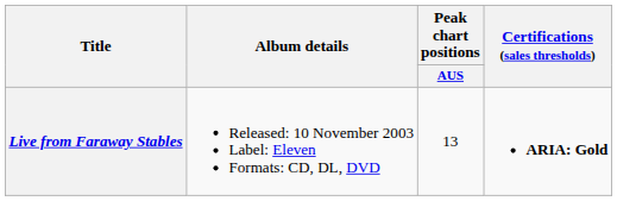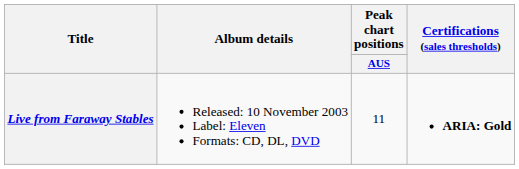 <table class="wikitable plainrowheaders">
 <tr>
 <th scope="col" rowspan="2">Title</th>
 <th scope="col" rowspan="2">Album details</th>
 <th scope="col" colspan="1">Peak chart positions</th>
 <th scope="col" rowspan="2"><a href='#'>Certifications</a><br><small>(<a href='#'>sales thresholds</a>)</small></th>
 </tr>
 <tr>
 <th scope="col" style="width:3em;font-size:85%;"><a href='#'>AUS</a><br></th>
 </tr>
 <tr>
 <th scope="row"><em><a href='#'>Live from Faraway Stables</a></em></th>
 <td><br><ul><li>Released: 10 November 2003</li><li>Label: <a href='#'>Eleven</a></li><li>Formats: CD, DL, <a href='#'>DVD</a></li></ul></td>
-<td style="text-align:center;">13</td>
+<td style="text-align:center;">11</td>
 <td><strong><br><ul><li>ARIA: Gold</li></ul></strong></td>
 </tr>
 </table>
